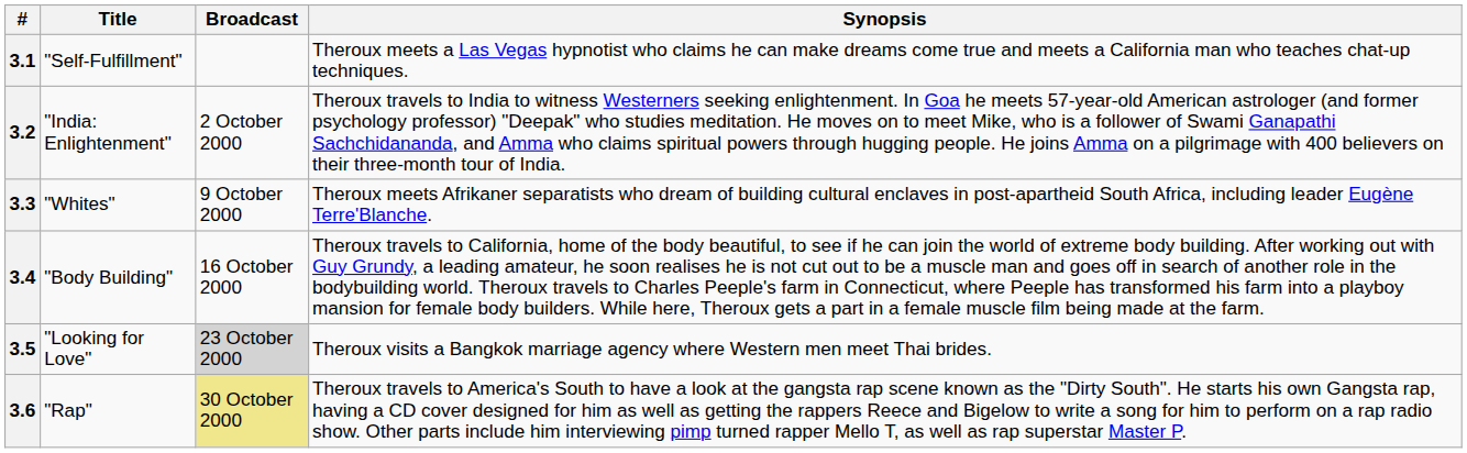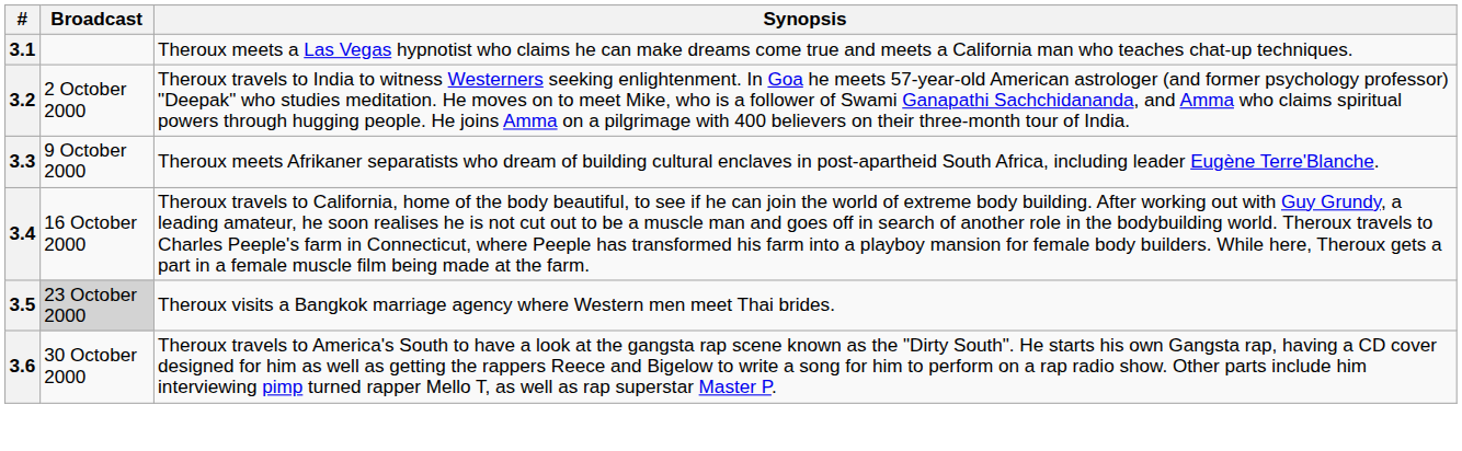 <table class="wikitable" style="width:98%;">
 <tr>
 <th>#</th>
-<th style="width:125px;">Title</th>
 <th>Broadcast</th>
 <th>Synopsis</th>
 </tr>
 <tr>
 <th>3.1</th>
-<td>"Self-Fulfillment"</td>
 <td></td>
 <td>Theroux meets a <a href='#'>Las Vegas</a> hypnotist who claims he can make dreams come true and meets a California man who teaches chat-up techniques.</td>
 </tr>
 <tr>
 <th>3.2</th>
-<td>"India: Enlightenment"</td>
 <td>2 October 2000</td>
 <td>Theroux travels to India to witness <a href='#'>Westerners</a> seeking enlightenment.  In <a href='#'>Goa</a> he meets 57-year-old American astrologer (and former psychology professor) "Deepak" who studies meditation.  He moves on to meet Mike, who is a follower of Swami <a href='#'>Ganapathi Sachchidananda</a>, and <a href='#'>Amma</a> who claims spiritual powers through hugging people. He joins <a href='#'>Amma</a> on a pilgrimage with 400 believers on their three-month tour of India.</td>
 </tr>
 <tr>
 <th>3.3</th>
-<td>"Whites"</td>
 <td>9 October 2000</td>
 <td>Theroux meets Afrikaner separatists who dream of building cultural enclaves in post-apartheid South Africa, including leader <a href='#'>Eugène Terre'Blanche</a>.</td>
 </tr>
 <tr>
 <th>3.4</th>
-<td>"Body Building"</td>
 <td>16 October 2000</td>
 <td>Theroux travels to California, home of the body beautiful, to see if he can join the world of extreme body building. After working out with <a href='#'>Guy Grundy</a>, a leading amateur, he soon realises he is not cut out to be a muscle man and goes off in search of another role in the bodybuilding world. Theroux travels to Charles Peeple's farm in Connecticut, where Peeple has transformed his farm into a playboy mansion for female body builders. While here, Theroux gets a part in a female muscle film being made at the farm.</td>
 </tr>
 <tr>
 <th>3.5</th>
-<td>"Looking for Love"</td>
 <td style="background: lightgrey;">23 October 2000</td>
 <td>Theroux visits a Bangkok marriage agency where Western men meet Thai brides.</td>
 </tr>
 <tr>
 <th>3.6</th>
-<td>"Rap"</td>
-<td style="background: khaki;">30 October 2000</td>
+<td>30 October 2000</td>
 <td>Theroux travels to America's South to have a look at the gangsta rap scene known as the "Dirty South". He starts his own Gangsta rap, having a CD cover designed for him as well as getting the rappers Reece and Bigelow to write a song for him to perform on a rap radio show. Other parts include him interviewing <a href='#'>pimp</a> turned rapper Mello T, as well as rap superstar <a href='#'>Master P</a>.</td>
 </tr>
 </table>
